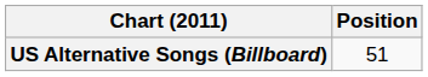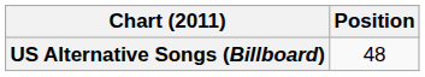 <table class="wikitable sortable plainrowheaders" style="text-align:center">
 <tr>
 <th scope="col">Chart (2011)</th>
 <th scope="col">Position</th>
 </tr>
 <tr>
 <th scope="row">US Alternative Songs (<em>Billboard</em>)</th>
-<td>51</td>
+<td>48</td>
 </tr>
 </table>
